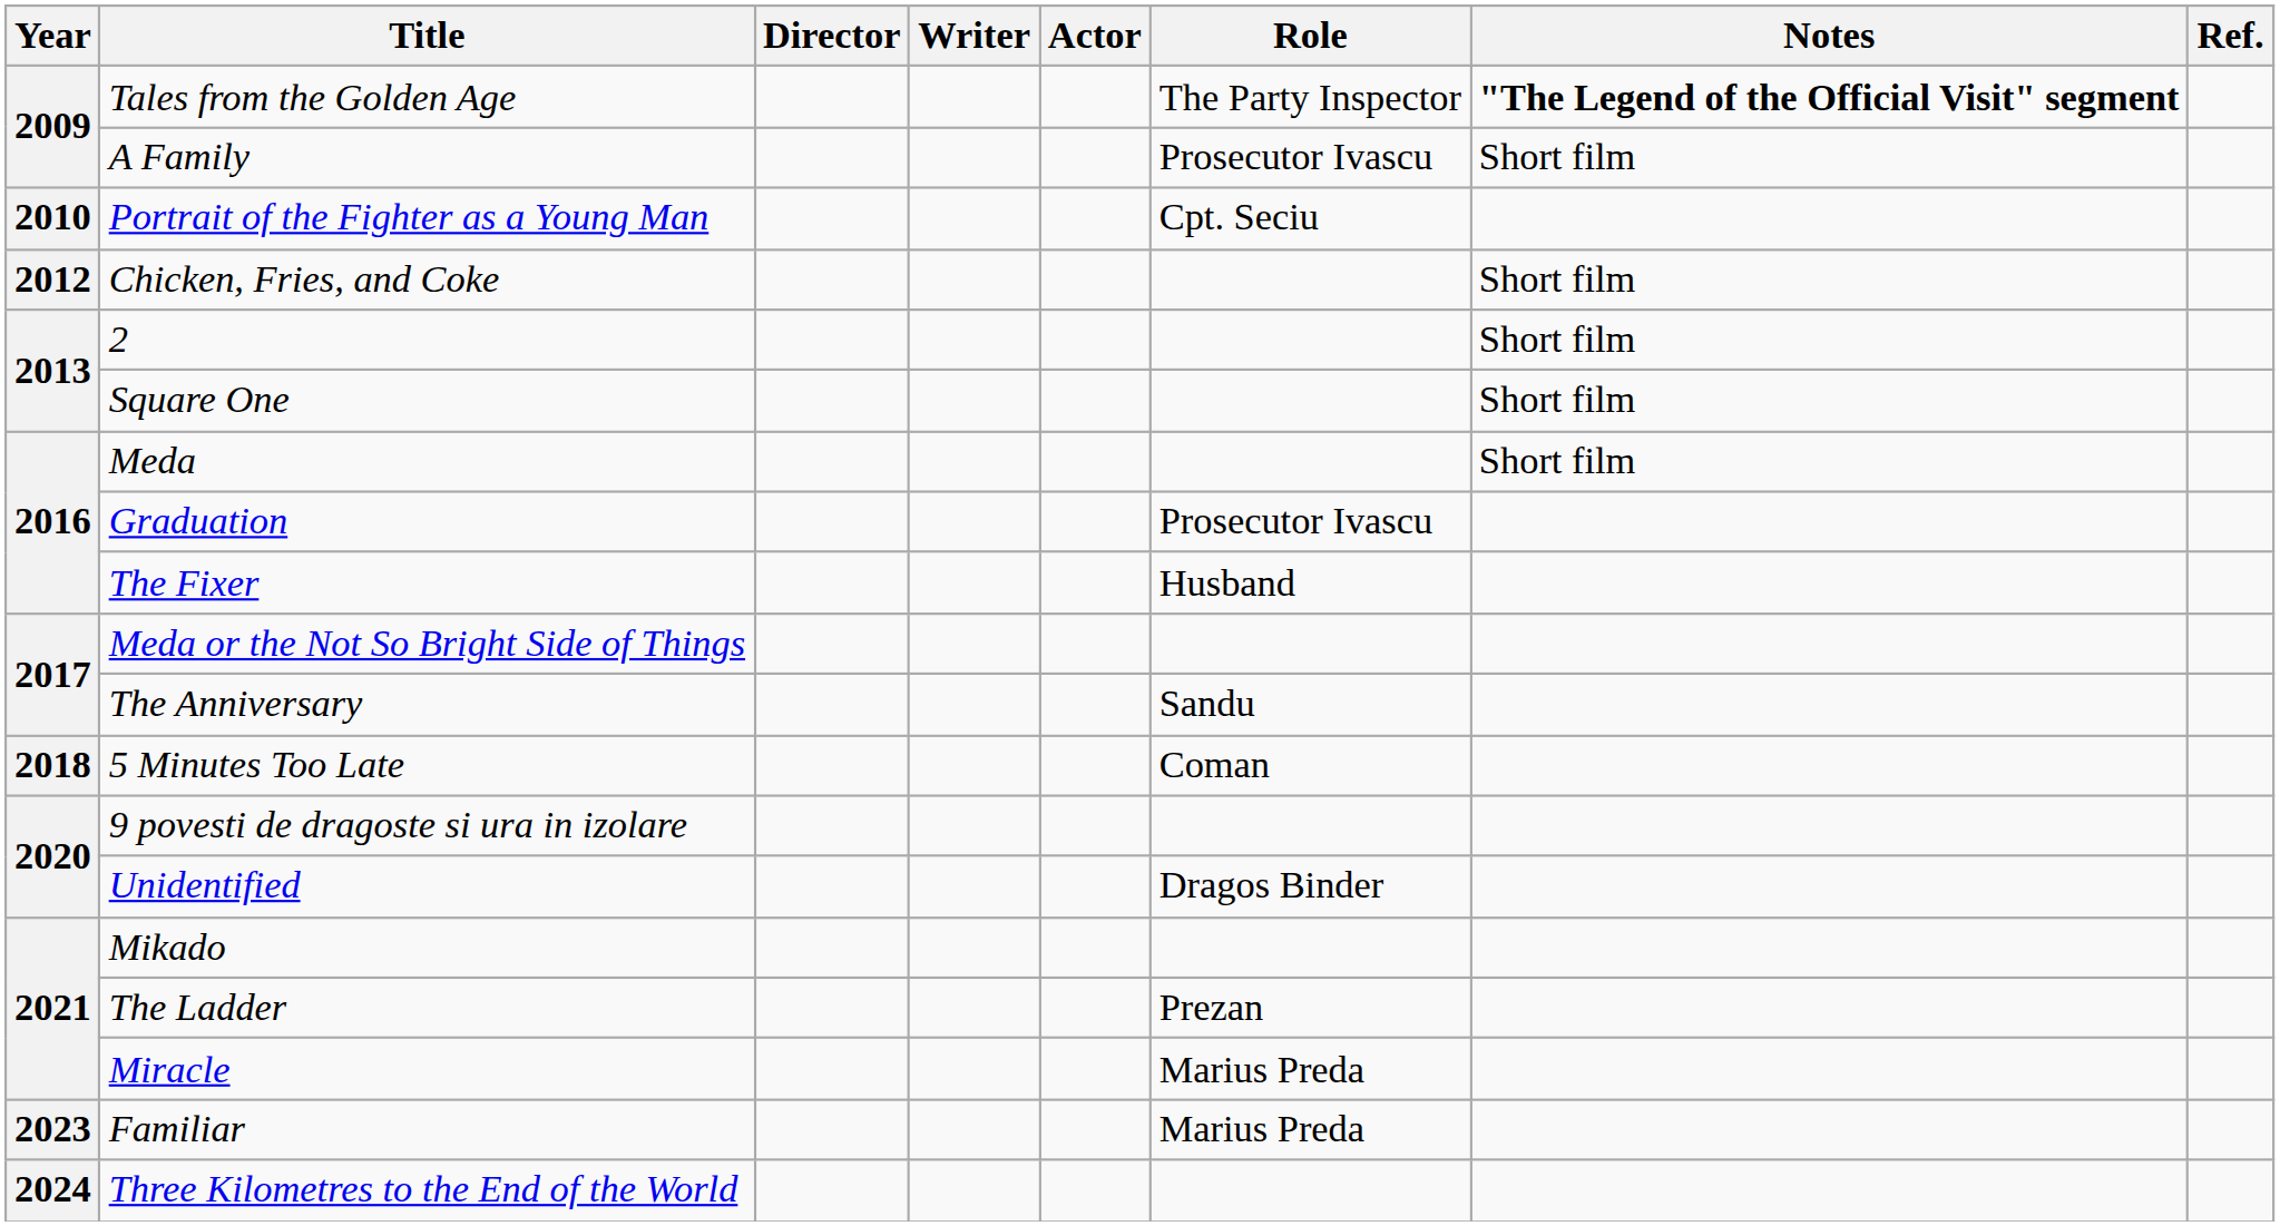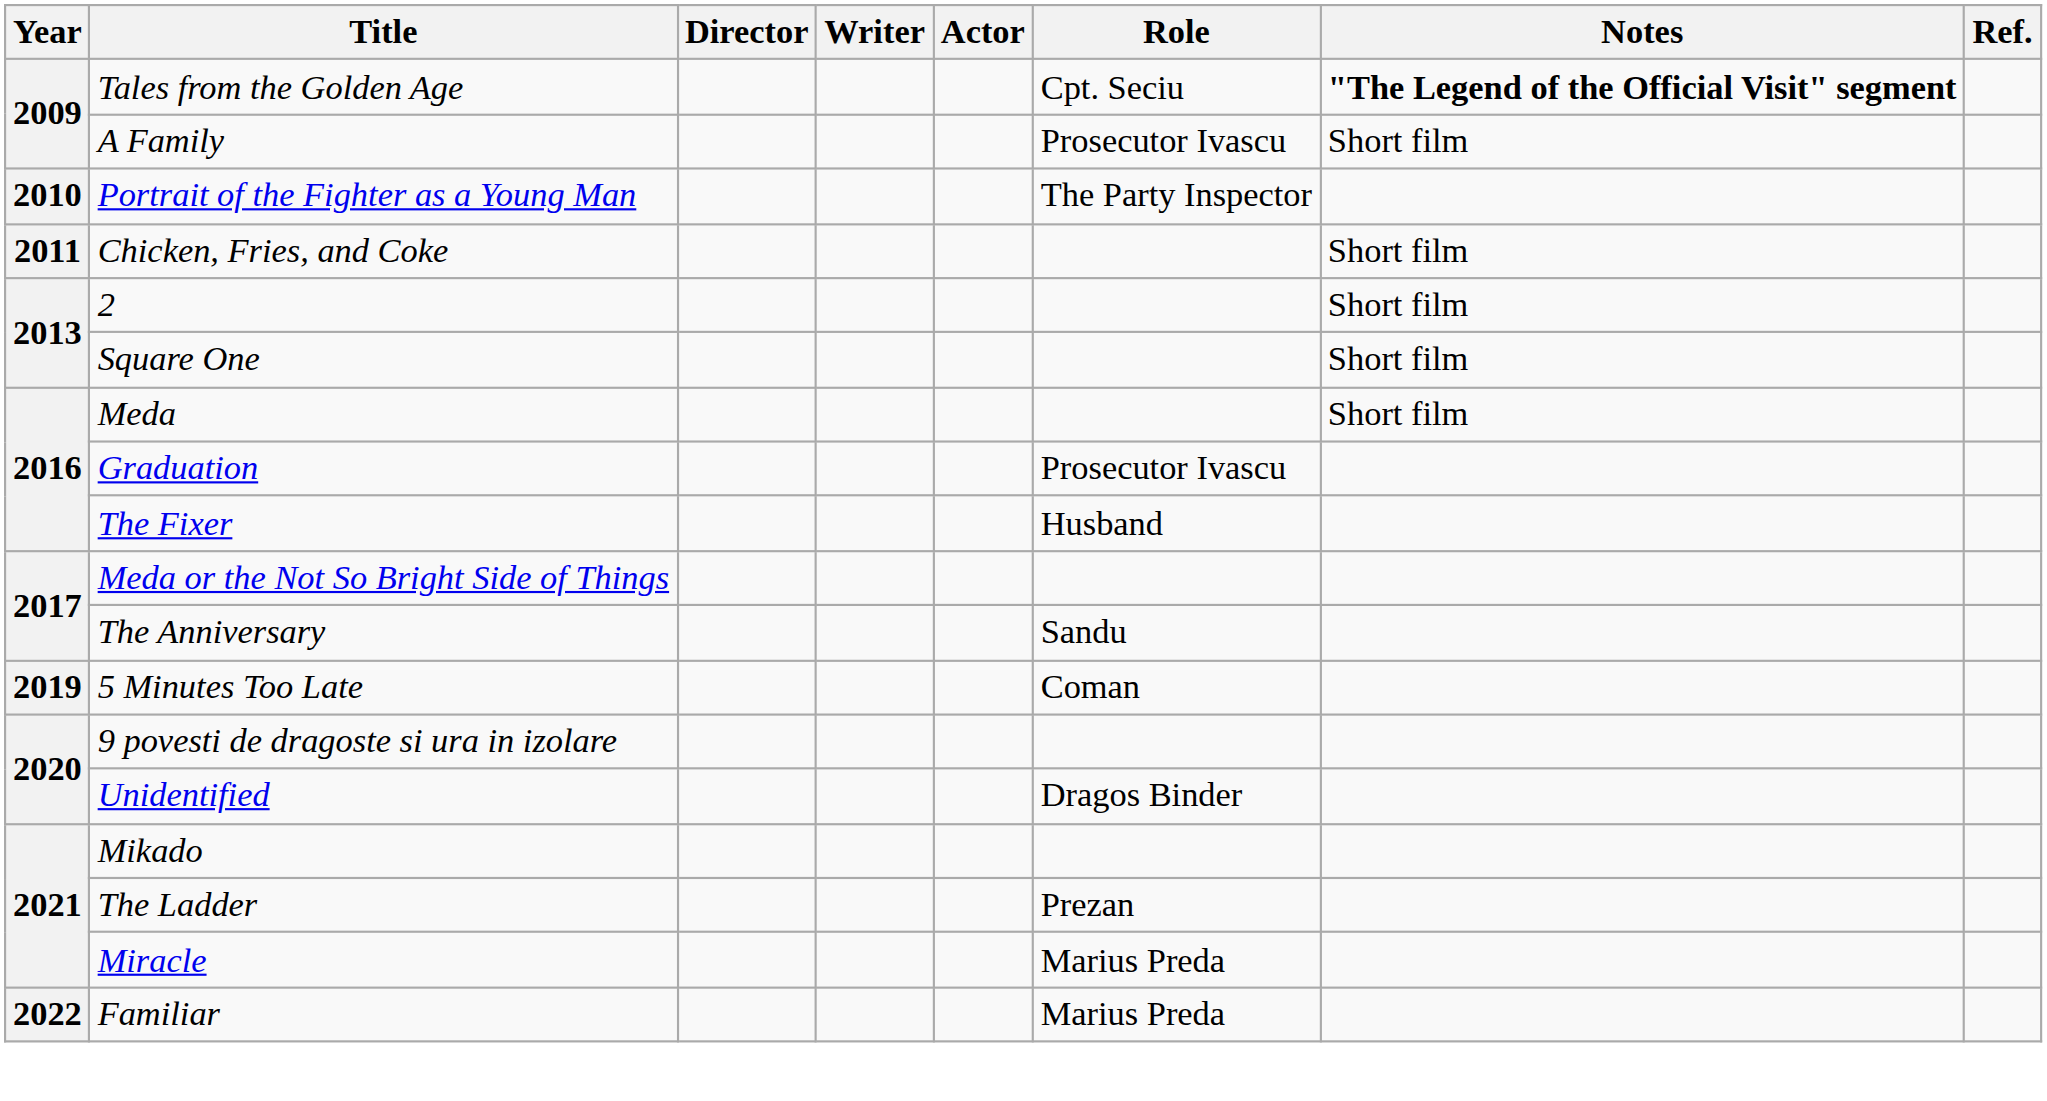 <table class="wikitable sortable plainrowheaders">
 <tr>
 <th scope="col">Year</th>
 <th scope="col">Title</th>
 <th scope="col">Director</th>
 <th scope="col">Writer</th>
 <th scope="col">Actor</th>
 <th scope="col">Role</th>
 <th scope="col">Notes</th>
 <th scope="col">Ref.</th>
 </tr>
 <tr>
 <th scope="row" rowspan="2">2009</th>
 <td><em>Tales from the Golden Age</em></td>
 <td></td>
 <td></td>
 <td></td>
-<td>The Party Inspector</td>
+<td>Cpt. Seciu</td>
 <td><strong>"The Legend of the Official Visit" segment</strong></td>
 <td align="center"></td>
 </tr>
 <tr>
 <td><em>A Family</em></td>
 <td></td>
 <td></td>
 <td></td>
 <td>Prosecutor Ivascu</td>
 <td>Short film</td>
 <td align="center"></td>
 </tr>
 <tr>
 <th scope="row">2010</th>
 <td><em><a href='#'>Portrait of the Fighter as a Young Man</a></em></td>
 <td></td>
 <td></td>
 <td></td>
-<td>Cpt. Seciu</td>
+<td>The Party Inspector</td>
 <td></td>
 <td align="center"></td>
 </tr>
 <tr>
-<th scope="row">2012</th>
+<th scope="row">2011</th>
 <td><em>Chicken, Fries, and Coke</em></td>
 <td></td>
 <td></td>
 <td></td>
 <td></td>
 <td>Short film</td>
 <td align="center"></td>
 </tr>
 <tr>
 <th scope="row" rowspan="2">2013</th>
 <td><em>2</em></td>
 <td></td>
 <td></td>
 <td></td>
 <td></td>
 <td>Short film</td>
 <td align="center"></td>
 </tr>
 <tr>
 <td><em>Square One</em></td>
 <td></td>
 <td></td>
 <td></td>
 <td></td>
 <td>Short film</td>
 <td align="center"></td>
 </tr>
 <tr>
 <th scope="row" rowspan="3">2016</th>
 <td><em>Meda</em></td>
 <td></td>
 <td></td>
 <td></td>
 <td></td>
 <td>Short film</td>
 <td align="center"></td>
 </tr>
 <tr>
 <td><em><a href='#'>Graduation</a></em></td>
 <td></td>
 <td></td>
 <td></td>
 <td>Prosecutor Ivascu</td>
 <td></td>
 <td align="center"></td>
 </tr>
 <tr>
 <td><em><a href='#'>The Fixer</a></em></td>
 <td></td>
 <td></td>
 <td></td>
 <td>Husband</td>
 <td></td>
 <td></td>
 </tr>
 <tr>
 <th scope="row" rowspan="2">2017</th>
 <td><em><a href='#'>Meda or the Not So Bright Side of Things</a></em></td>
 <td></td>
 <td></td>
 <td></td>
 <td></td>
 <td></td>
 <td align="center"></td>
 </tr>
 <tr>
 <td><em>The Anniversary</em></td>
 <td></td>
 <td></td>
 <td></td>
 <td>Sandu</td>
 <td></td>
 <td align="center"></td>
 </tr>
 <tr>
-<th scope="row">2018</th>
+<th scope="row">2019</th>
 <td><em>5 Minutes Too Late</em></td>
 <td></td>
 <td></td>
 <td></td>
 <td>Coman</td>
 <td></td>
 <td align="center"></td>
 </tr>
 <tr>
 <th scope="row" rowspan="2">2020</th>
 <td><em>9 povesti de dragoste si ura in izolare</em></td>
 <td></td>
 <td></td>
 <td></td>
 <td></td>
 <td></td>
 <td align="center"></td>
 </tr>
 <tr>
 <td><em><a href='#'>Unidentified</a></em></td>
 <td></td>
 <td></td>
 <td></td>
 <td>Dragos Binder</td>
 <td></td>
 <td align="center"></td>
 </tr>
 <tr>
 <th scope="row" rowspan="3">2021</th>
 <td><em>Mikado</em></td>
 <td></td>
 <td></td>
 <td></td>
 <td></td>
 <td></td>
 <td align="center"></td>
 </tr>
 <tr>
 <td><em>The Ladder</em></td>
 <td></td>
 <td></td>
 <td></td>
 <td>Prezan</td>
 <td></td>
 <td></td>
 </tr>
 <tr>
 <td><em><a href='#'>Miracle</a></em></td>
 <td></td>
 <td></td>
 <td></td>
 <td>Marius Preda</td>
 <td></td>
 <td align="center"></td>
 </tr>
 <tr>
-<th scope="row">2023</th>
+<th scope="row">2022</th>
 <td><em>Familiar</em></td>
 <td></td>
 <td></td>
 <td></td>
 <td>Marius Preda</td>
 <td></td>
 <td align="center"></td>
 </tr>
-<tr>
-<th scope="row">2024</th>
-<td><em><a href='#'>Three Kilometres to the End of the World</a></em></td>
-<td></td>
-<td></td>
-<td></td>
-<td></td>
-<td></td>
-<td align="center"></td>
-</tr>
 </table>
